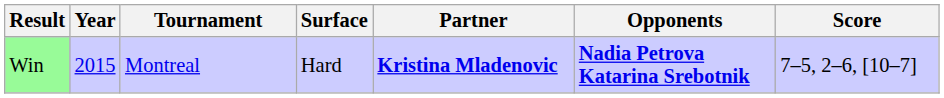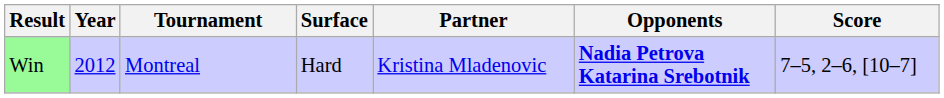 <table class="sortable wikitable">
 <tr>
 <th style="width:40px">Result</th>
 <th>Year</th>
 <th style="width:130px">Tournament</th>
 <th>Surface</th>
 <th style="width:150px">Partner</th>
 <th style="width:150px">Opponents</th>
 <th style="width:120px" class="unsortable">Score</th>
 </tr>
 <tr bgcolor=CCCCFF>
 <td style="background:#98fb98;">Win</td>
-<td><a href='#'>2015</a></td>
+<td><a href='#'>2012</a></td>
 <td><a href='#'>Montreal</a></td>
 <td>Hard</td>
-<td><strong> <a href='#'>Kristina Mladenovic</a></strong></td>
+<td> <a href='#'>Kristina Mladenovic</a></td>
 <td><strong> <a href='#'>Nadia Petrova</a> <br>  <a href='#'>Katarina Srebotnik</a></strong></td>
 <td>7–5, 2–6, [10–7]</td>
 </tr>
 </table>
